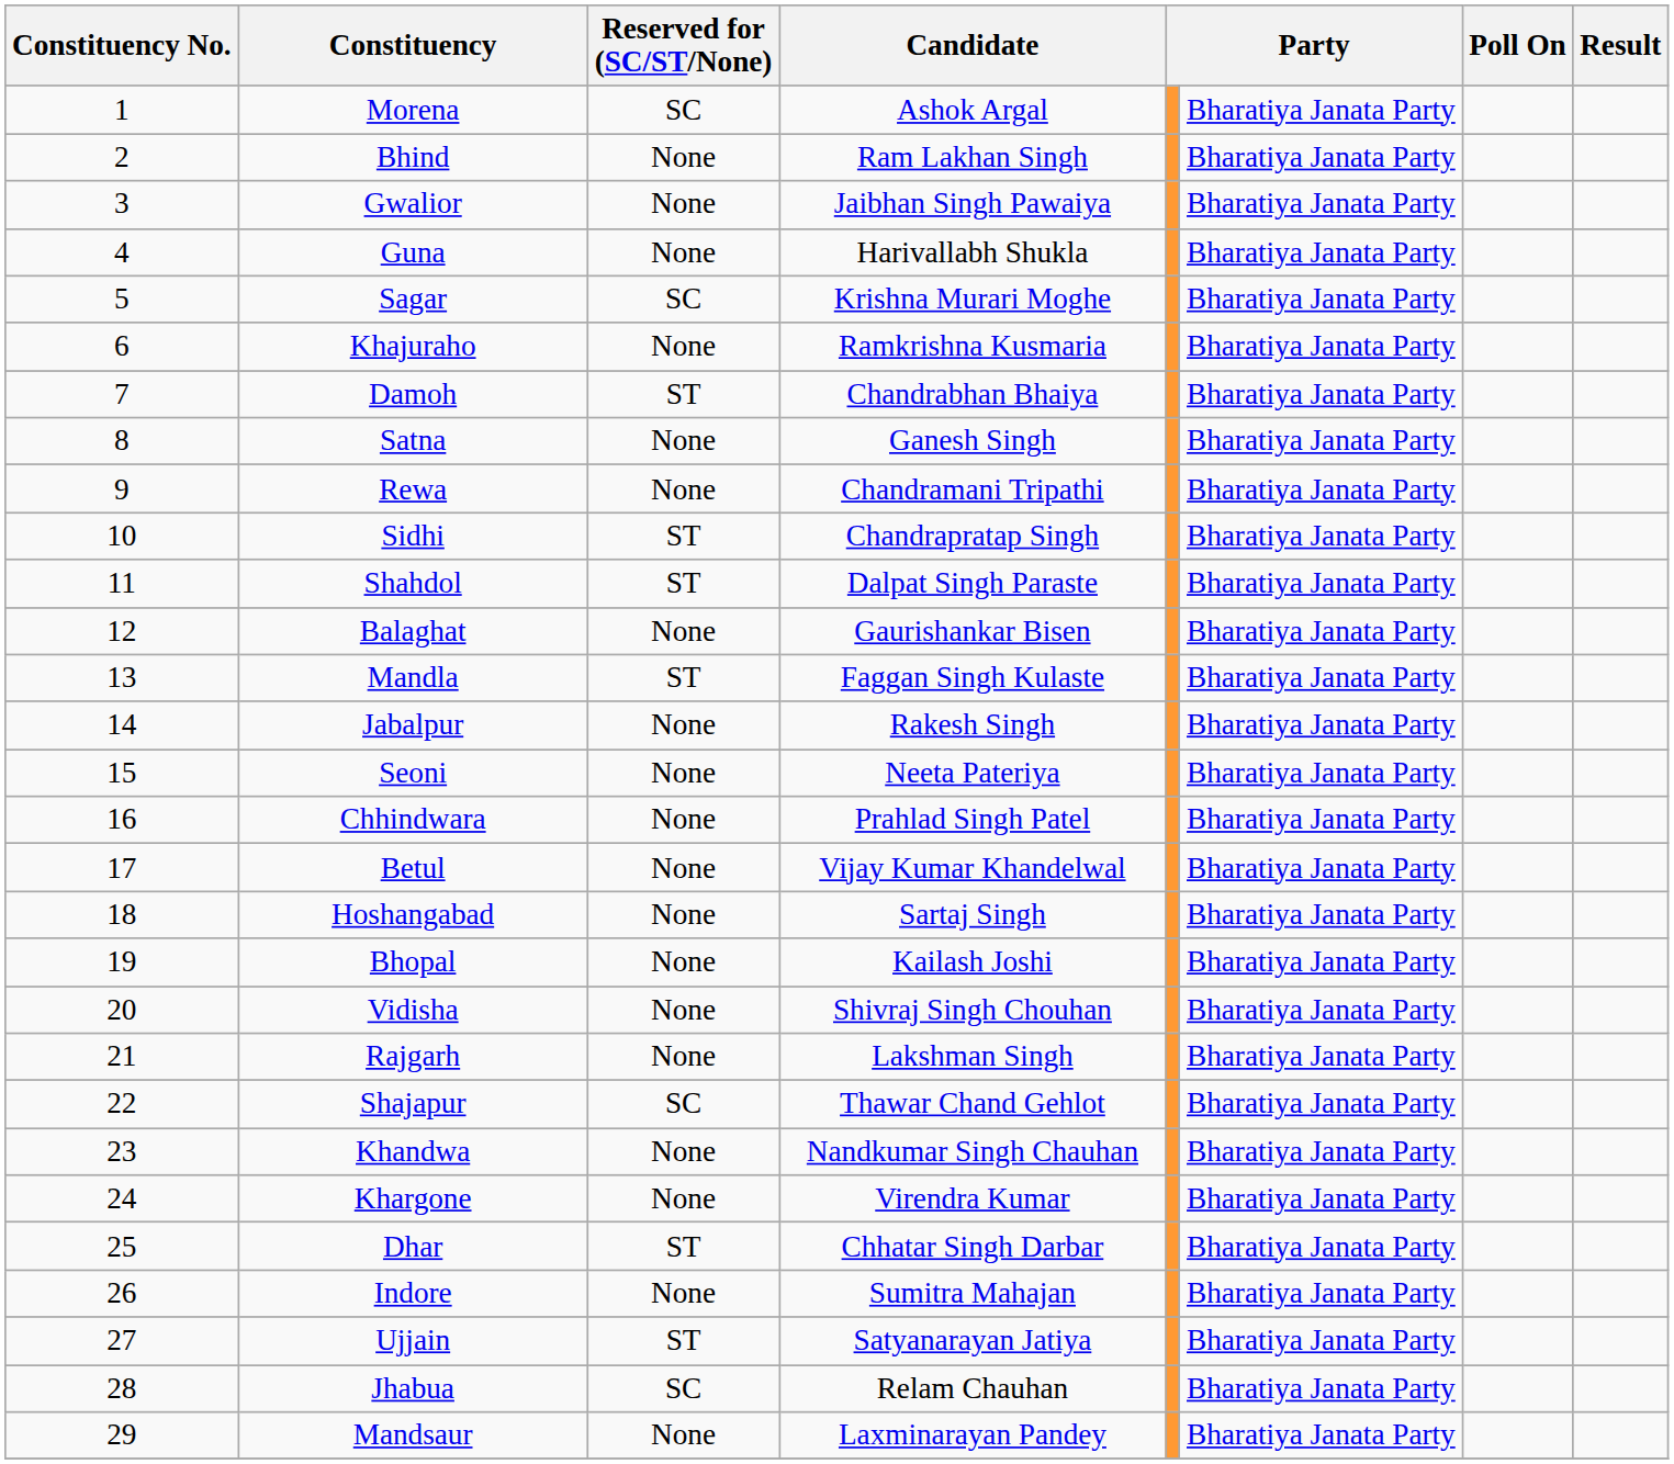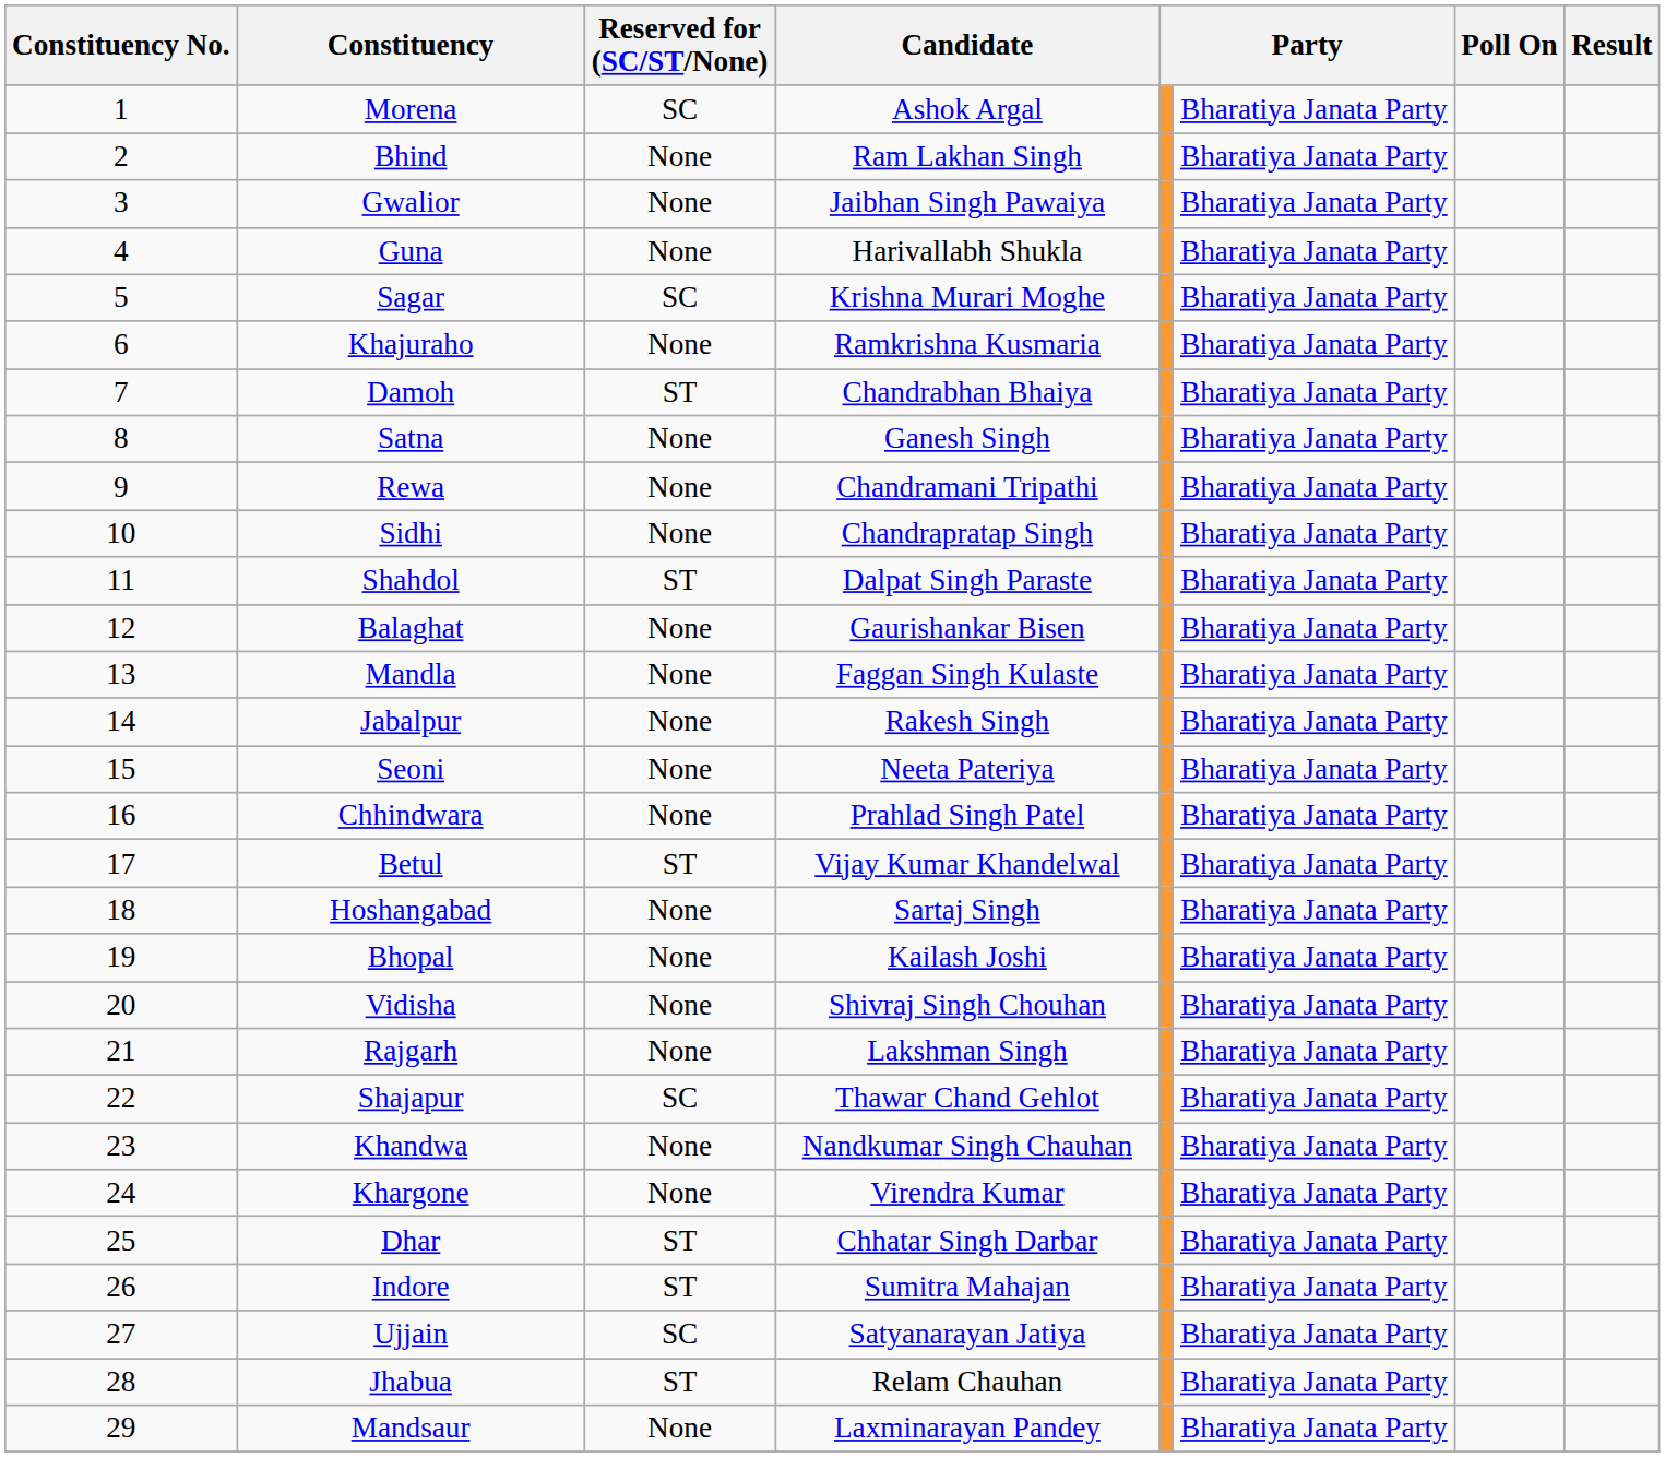 <table class="wikitable sortable" style="text-align:center">
 <tr>
 <th>Constituency No.</th>
 <th style="width:180px;">Constituency</th>
 <th>Reserved for<br>(<a href='#'>SC/ST</a>/None)</th>
 <th style="width:200px;">Candidate</th>
 <th colspan="2">Party</th>
 <th>Poll On</th>
 <th>Result</th>
 </tr>
 <tr>
 <td>1</td>
 <td><a href='#'>Morena</a></td>
 <td>SC</td>
 <td><a href='#'>Ashok Argal</a></td>
 <td bgcolor=#FF9933></td>
 <td><a href='#'>Bharatiya Janata Party</a></td>
 <td></td>
 <td></td>
 </tr>
 <tr>
 <td>2</td>
 <td><a href='#'>Bhind</a></td>
 <td>None</td>
 <td><a href='#'>Ram Lakhan Singh</a></td>
 <td bgcolor=#FF9933></td>
 <td><a href='#'>Bharatiya Janata Party</a></td>
 <td></td>
 <td></td>
 </tr>
 <tr>
 <td>3</td>
 <td><a href='#'>Gwalior</a></td>
 <td>None</td>
 <td><a href='#'>Jaibhan Singh Pawaiya</a></td>
 <td bgcolor=#FF9933></td>
 <td><a href='#'>Bharatiya Janata Party</a></td>
 <td></td>
 <td></td>
 </tr>
 <tr>
 <td>4</td>
 <td><a href='#'>Guna</a></td>
 <td>None</td>
 <td>Harivallabh Shukla</td>
 <td bgcolor=#FF9933></td>
 <td><a href='#'>Bharatiya Janata Party</a></td>
 <td></td>
 <td></td>
 </tr>
 <tr>
 <td>5</td>
 <td><a href='#'>Sagar</a></td>
 <td>SC</td>
 <td><a href='#'>Krishna Murari Moghe</a></td>
 <td bgcolor=#FF9933></td>
 <td><a href='#'>Bharatiya Janata Party</a></td>
 <td></td>
 <td></td>
 </tr>
 <tr>
 <td>6</td>
 <td><a href='#'>Khajuraho</a></td>
 <td>None</td>
 <td><a href='#'>Ramkrishna Kusmaria</a></td>
 <td bgcolor=#FF9933></td>
 <td><a href='#'>Bharatiya Janata Party</a></td>
 <td></td>
 <td></td>
 </tr>
 <tr>
 <td>7</td>
 <td><a href='#'>Damoh</a></td>
 <td>ST</td>
 <td><a href='#'>Chandrabhan Bhaiya</a></td>
 <td bgcolor=#FF9933></td>
 <td><a href='#'>Bharatiya Janata Party</a></td>
 <td></td>
 <td></td>
 </tr>
 <tr>
 <td>8</td>
 <td><a href='#'>Satna</a></td>
 <td>None</td>
 <td><a href='#'>Ganesh Singh</a></td>
 <td bgcolor=#FF9933></td>
 <td><a href='#'>Bharatiya Janata Party</a></td>
 <td></td>
 <td></td>
 </tr>
 <tr>
 <td>9</td>
 <td><a href='#'>Rewa</a></td>
 <td>None</td>
 <td><a href='#'>Chandramani Tripathi</a></td>
 <td bgcolor=#FF9933></td>
 <td><a href='#'>Bharatiya Janata Party</a></td>
 <td></td>
 <td></td>
 </tr>
 <tr>
 <td>10</td>
 <td><a href='#'>Sidhi</a></td>
-<td>ST</td>
+<td>None</td>
 <td><a href='#'>Chandrapratap Singh</a></td>
 <td bgcolor=#FF9933></td>
 <td><a href='#'>Bharatiya Janata Party</a></td>
 <td></td>
 <td></td>
 </tr>
 <tr>
 <td>11</td>
 <td><a href='#'>Shahdol</a></td>
 <td>ST</td>
 <td><a href='#'>Dalpat Singh Paraste</a></td>
 <td bgcolor=#FF9933></td>
 <td><a href='#'>Bharatiya Janata Party</a></td>
 <td></td>
 <td></td>
 </tr>
 <tr>
 <td>12</td>
 <td><a href='#'>Balaghat</a></td>
 <td>None</td>
 <td><a href='#'>Gaurishankar Bisen</a></td>
 <td bgcolor=#FF9933></td>
 <td><a href='#'>Bharatiya Janata Party</a></td>
 <td></td>
 <td></td>
 </tr>
 <tr>
 <td>13</td>
 <td><a href='#'>Mandla</a></td>
-<td>ST</td>
+<td>None</td>
 <td><a href='#'>Faggan Singh Kulaste</a></td>
 <td bgcolor=#FF9933></td>
 <td><a href='#'>Bharatiya Janata Party</a></td>
 <td></td>
 <td></td>
 </tr>
 <tr>
 <td>14</td>
 <td><a href='#'>Jabalpur</a></td>
 <td>None</td>
 <td><a href='#'>Rakesh Singh</a></td>
 <td bgcolor=#FF9933></td>
 <td><a href='#'>Bharatiya Janata Party</a></td>
 <td></td>
 <td></td>
 </tr>
 <tr>
 <td>15</td>
 <td><a href='#'>Seoni</a></td>
 <td>None</td>
 <td><a href='#'>Neeta Pateriya</a></td>
 <td bgcolor=#FF9933></td>
 <td><a href='#'>Bharatiya Janata Party</a></td>
 <td></td>
 <td></td>
 </tr>
 <tr>
 <td>16</td>
 <td><a href='#'>Chhindwara</a></td>
 <td>None</td>
 <td><a href='#'>Prahlad Singh Patel</a></td>
 <td bgcolor=#FF9933></td>
 <td><a href='#'>Bharatiya Janata Party</a></td>
 <td></td>
 <td></td>
 </tr>
 <tr>
 <td>17</td>
 <td><a href='#'>Betul</a></td>
-<td>None</td>
+<td>ST</td>
 <td><a href='#'>Vijay Kumar Khandelwal</a></td>
 <td bgcolor=#FF9933></td>
 <td><a href='#'>Bharatiya Janata Party</a></td>
 <td></td>
 <td></td>
 </tr>
 <tr>
 <td>18</td>
 <td><a href='#'>Hoshangabad</a></td>
 <td>None</td>
 <td><a href='#'>Sartaj Singh</a></td>
 <td bgcolor=#FF9933></td>
 <td><a href='#'>Bharatiya Janata Party</a></td>
 <td></td>
 <td></td>
 </tr>
 <tr>
 <td>19</td>
 <td><a href='#'>Bhopal</a></td>
 <td>None</td>
 <td><a href='#'>Kailash Joshi</a></td>
 <td bgcolor=#FF9933></td>
 <td><a href='#'>Bharatiya Janata Party</a></td>
 <td></td>
 <td></td>
 </tr>
 <tr>
 <td>20</td>
 <td><a href='#'>Vidisha</a></td>
 <td>None</td>
 <td><a href='#'>Shivraj Singh Chouhan</a></td>
 <td bgcolor=#FF9933></td>
 <td><a href='#'>Bharatiya Janata Party</a></td>
 <td></td>
 <td></td>
 </tr>
 <tr>
 <td>21</td>
 <td><a href='#'>Rajgarh</a></td>
 <td>None</td>
 <td><a href='#'>Lakshman Singh</a></td>
 <td bgcolor=#FF9933></td>
 <td><a href='#'>Bharatiya Janata Party</a></td>
 <td></td>
 <td></td>
 </tr>
 <tr>
 <td>22</td>
 <td><a href='#'>Shajapur</a></td>
 <td>SC</td>
 <td><a href='#'>Thawar Chand Gehlot</a></td>
 <td bgcolor=#FF9933></td>
 <td><a href='#'>Bharatiya Janata Party</a></td>
 <td></td>
 <td></td>
 </tr>
 <tr>
 <td>23</td>
 <td><a href='#'>Khandwa</a></td>
 <td>None</td>
 <td><a href='#'>Nandkumar Singh Chauhan</a></td>
 <td bgcolor=#FF9933></td>
 <td><a href='#'>Bharatiya Janata Party</a></td>
 <td></td>
 <td></td>
 </tr>
 <tr>
 <td>24</td>
 <td><a href='#'>Khargone</a></td>
 <td>None</td>
 <td><a href='#'>Virendra Kumar</a></td>
 <td bgcolor=#FF9933></td>
 <td><a href='#'>Bharatiya Janata Party</a></td>
 <td></td>
 <td></td>
 </tr>
 <tr>
 <td>25</td>
 <td><a href='#'>Dhar</a></td>
 <td>ST</td>
 <td><a href='#'>Chhatar Singh Darbar</a></td>
 <td bgcolor=#FF9933></td>
 <td><a href='#'>Bharatiya Janata Party</a></td>
 <td></td>
 <td></td>
 </tr>
 <tr>
 <td>26</td>
 <td><a href='#'>Indore</a></td>
-<td>None</td>
+<td>ST</td>
 <td><a href='#'>Sumitra Mahajan</a></td>
 <td bgcolor=#FF9933></td>
 <td><a href='#'>Bharatiya Janata Party</a></td>
 <td></td>
 <td></td>
 </tr>
 <tr>
 <td>27</td>
 <td><a href='#'>Ujjain</a></td>
-<td>ST</td>
+<td>SC</td>
 <td><a href='#'>Satyanarayan Jatiya</a></td>
 <td bgcolor=#FF9933></td>
 <td><a href='#'>Bharatiya Janata Party</a></td>
 <td></td>
 <td></td>
 </tr>
 <tr>
 <td>28</td>
 <td><a href='#'>Jhabua</a></td>
-<td>SC</td>
+<td>ST</td>
 <td>Relam Chauhan</td>
 <td bgcolor=#FF9933></td>
 <td><a href='#'>Bharatiya Janata Party</a></td>
 <td></td>
 <td></td>
 </tr>
 <tr>
 <td>29</td>
 <td><a href='#'>Mandsaur</a></td>
 <td>None</td>
 <td><a href='#'>Laxminarayan Pandey</a></td>
 <td bgcolor=#FF9933></td>
 <td><a href='#'>Bharatiya Janata Party</a></td>
 <td></td>
 <td></td>
 </tr>
 <tr>
 </tr>
 </table>
